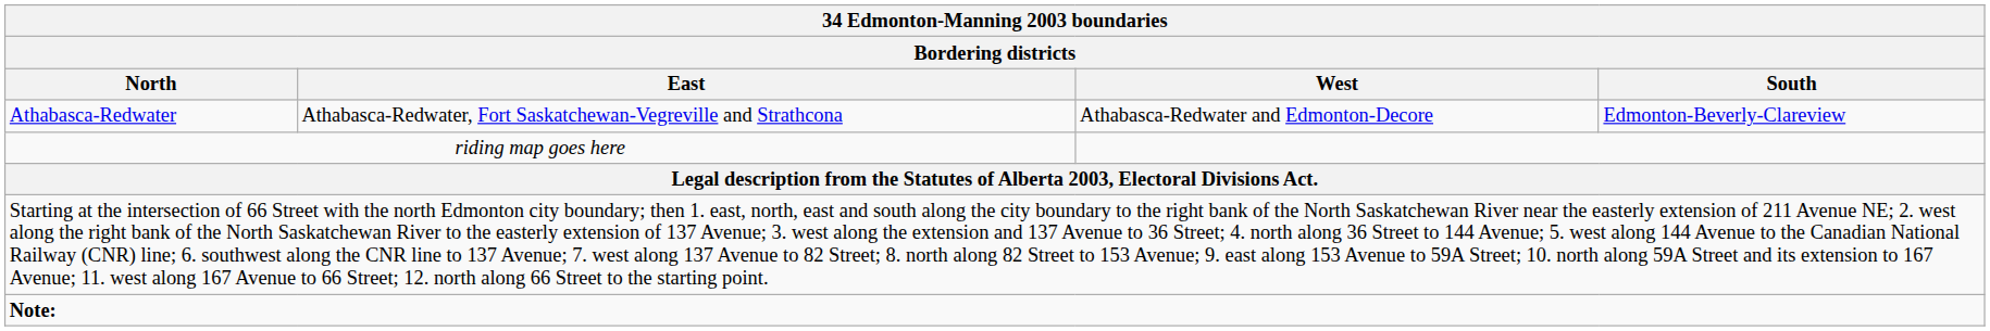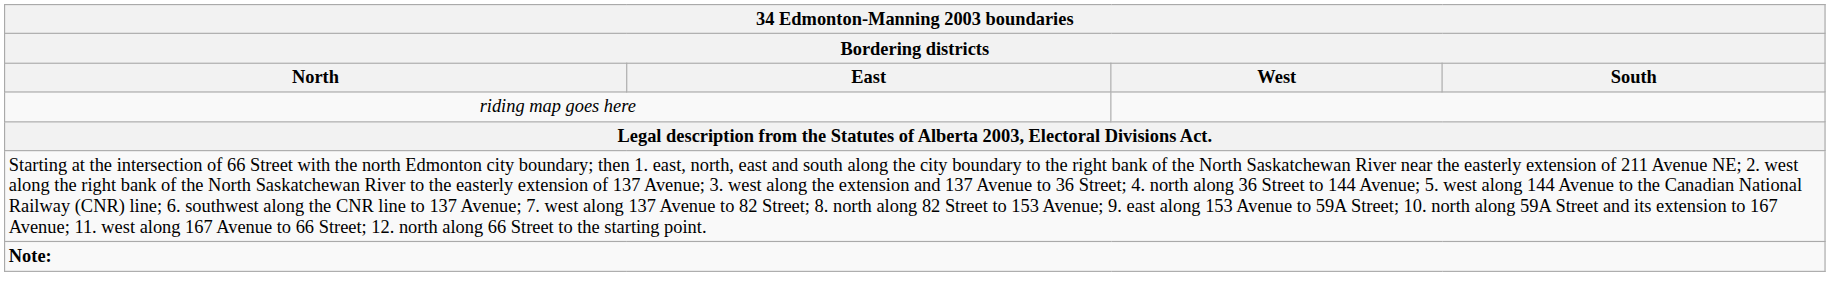 <table class="wikitable collapsible collapsed" style="width:100%;">
 <tr>
 <th colspan=4>34 Edmonton-Manning 2003 boundaries</th>
 </tr>
 <tr>
 <th colspan=4>Bordering districts</th>
 </tr>
 <tr>
 <th>North</th>
 <th>East</th>
 <th>West</th>
 <th>South</th>
-</tr>
-<tr>
-<td><a href='#'>Athabasca-Redwater</a></td>
-<td>Athabasca-Redwater, <a href='#'>Fort Saskatchewan-Vegreville</a> and <a href='#'>Strathcona</a></td>
-<td>Athabasca-Redwater and <a href='#'>Edmonton-Decore</a></td>
-<td><a href='#'>Edmonton-Beverly-Clareview</a></td>
 </tr>
 <tr>
 <td colspan=2 align=center><em>riding map goes here</em></td>
 <td colspan=2 align=center></td>
 </tr>
 <tr>
 <th colspan=4>Legal description from the Statutes of Alberta 2003, Electoral Divisions Act.</th>
 </tr>
 <tr>
 <td colspan=4>Starting at the intersection of 66 Street with the north Edmonton city boundary; then 1. east, north, east and south along the city boundary to the right bank of the North Saskatchewan River near the easterly extension of 211 Avenue NE; 2. west along the right bank of the North Saskatchewan River to the easterly extension of 137 Avenue; 3. west along the extension and 137 Avenue to 36 Street; 4. north along 36 Street to 144 Avenue; 5. west along 144 Avenue to the Canadian National Railway (CNR) line; 6. southwest along the CNR line to 137 Avenue; 7. west along 137 Avenue to 82 Street; 8. north along 82 Street to 153 Avenue; 9. east along 153 Avenue to 59A Street; 10. north along 59A Street and its extension to 167 Avenue; 11. west along 167 Avenue to 66 Street; 12. north along 66 Street to the starting point.</td>
 </tr>
 <tr>
 <td colspan=4><strong>Note:</strong></td>
 </tr>
 </table>
